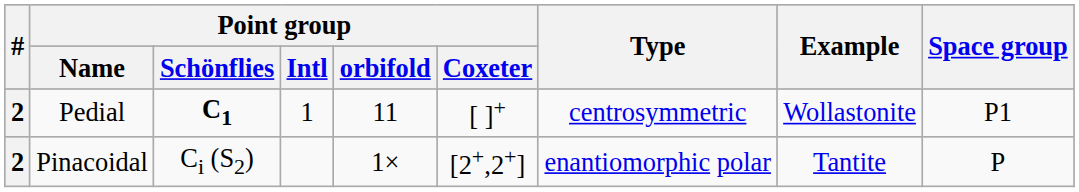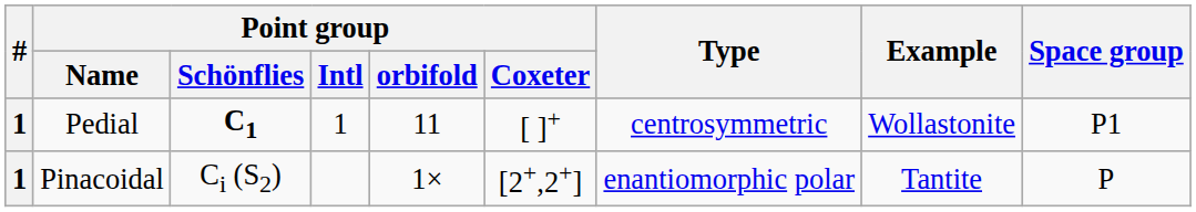 <table class=wikitable>
 <tr align=center>
 <th rowspan=2>#</th>
 <th colspan=5>Point group</th>
 <th rowspan=2>Type</th>
 <th rowspan=2>Example</th>
 <th colspan=8 rowspan=2><a href='#'>Space group</a></th>
 </tr>
 <tr align=center>
 <th>Name</th>
 <th><a href='#'>Schönflies</a></th>
 <th><a href='#'>Intl</a></th>
 <th><a href='#'>orbifold</a></th>
 <th><a href='#'>Coxeter</a></th>
 </tr>
 <tr align=center>
-<th>2</th>
+<th>1</th>
 <td>Pedial</td>
 <td><strong>C<sub>1</sub></strong></td>
 <td>1</td>
 <td>11</td>
 <td>[ ]<sup>+</sup></td>
 <td><a href='#'>centrosymmetric</a></td>
 <td><a href='#'>Wollastonite</a></td>
 <td>P1</td>
 </tr>
 <tr align=center>
-<th>2</th>
+<th>1</th>
 <td>Pinacoidal</td>
 <td>C<sub>i</sub> (S<sub>2</sub>)</td>
 <td></td>
 <td>1×</td>
 <td>[2<sup>+</sup>,2<sup>+</sup>]</td>
 <td><a href='#'>enantiomorphic</a> <a href='#'>polar</a></td>
 <td><a href='#'>Tantite</a></td>
 <td>P</td>
 </tr>
 </table>
